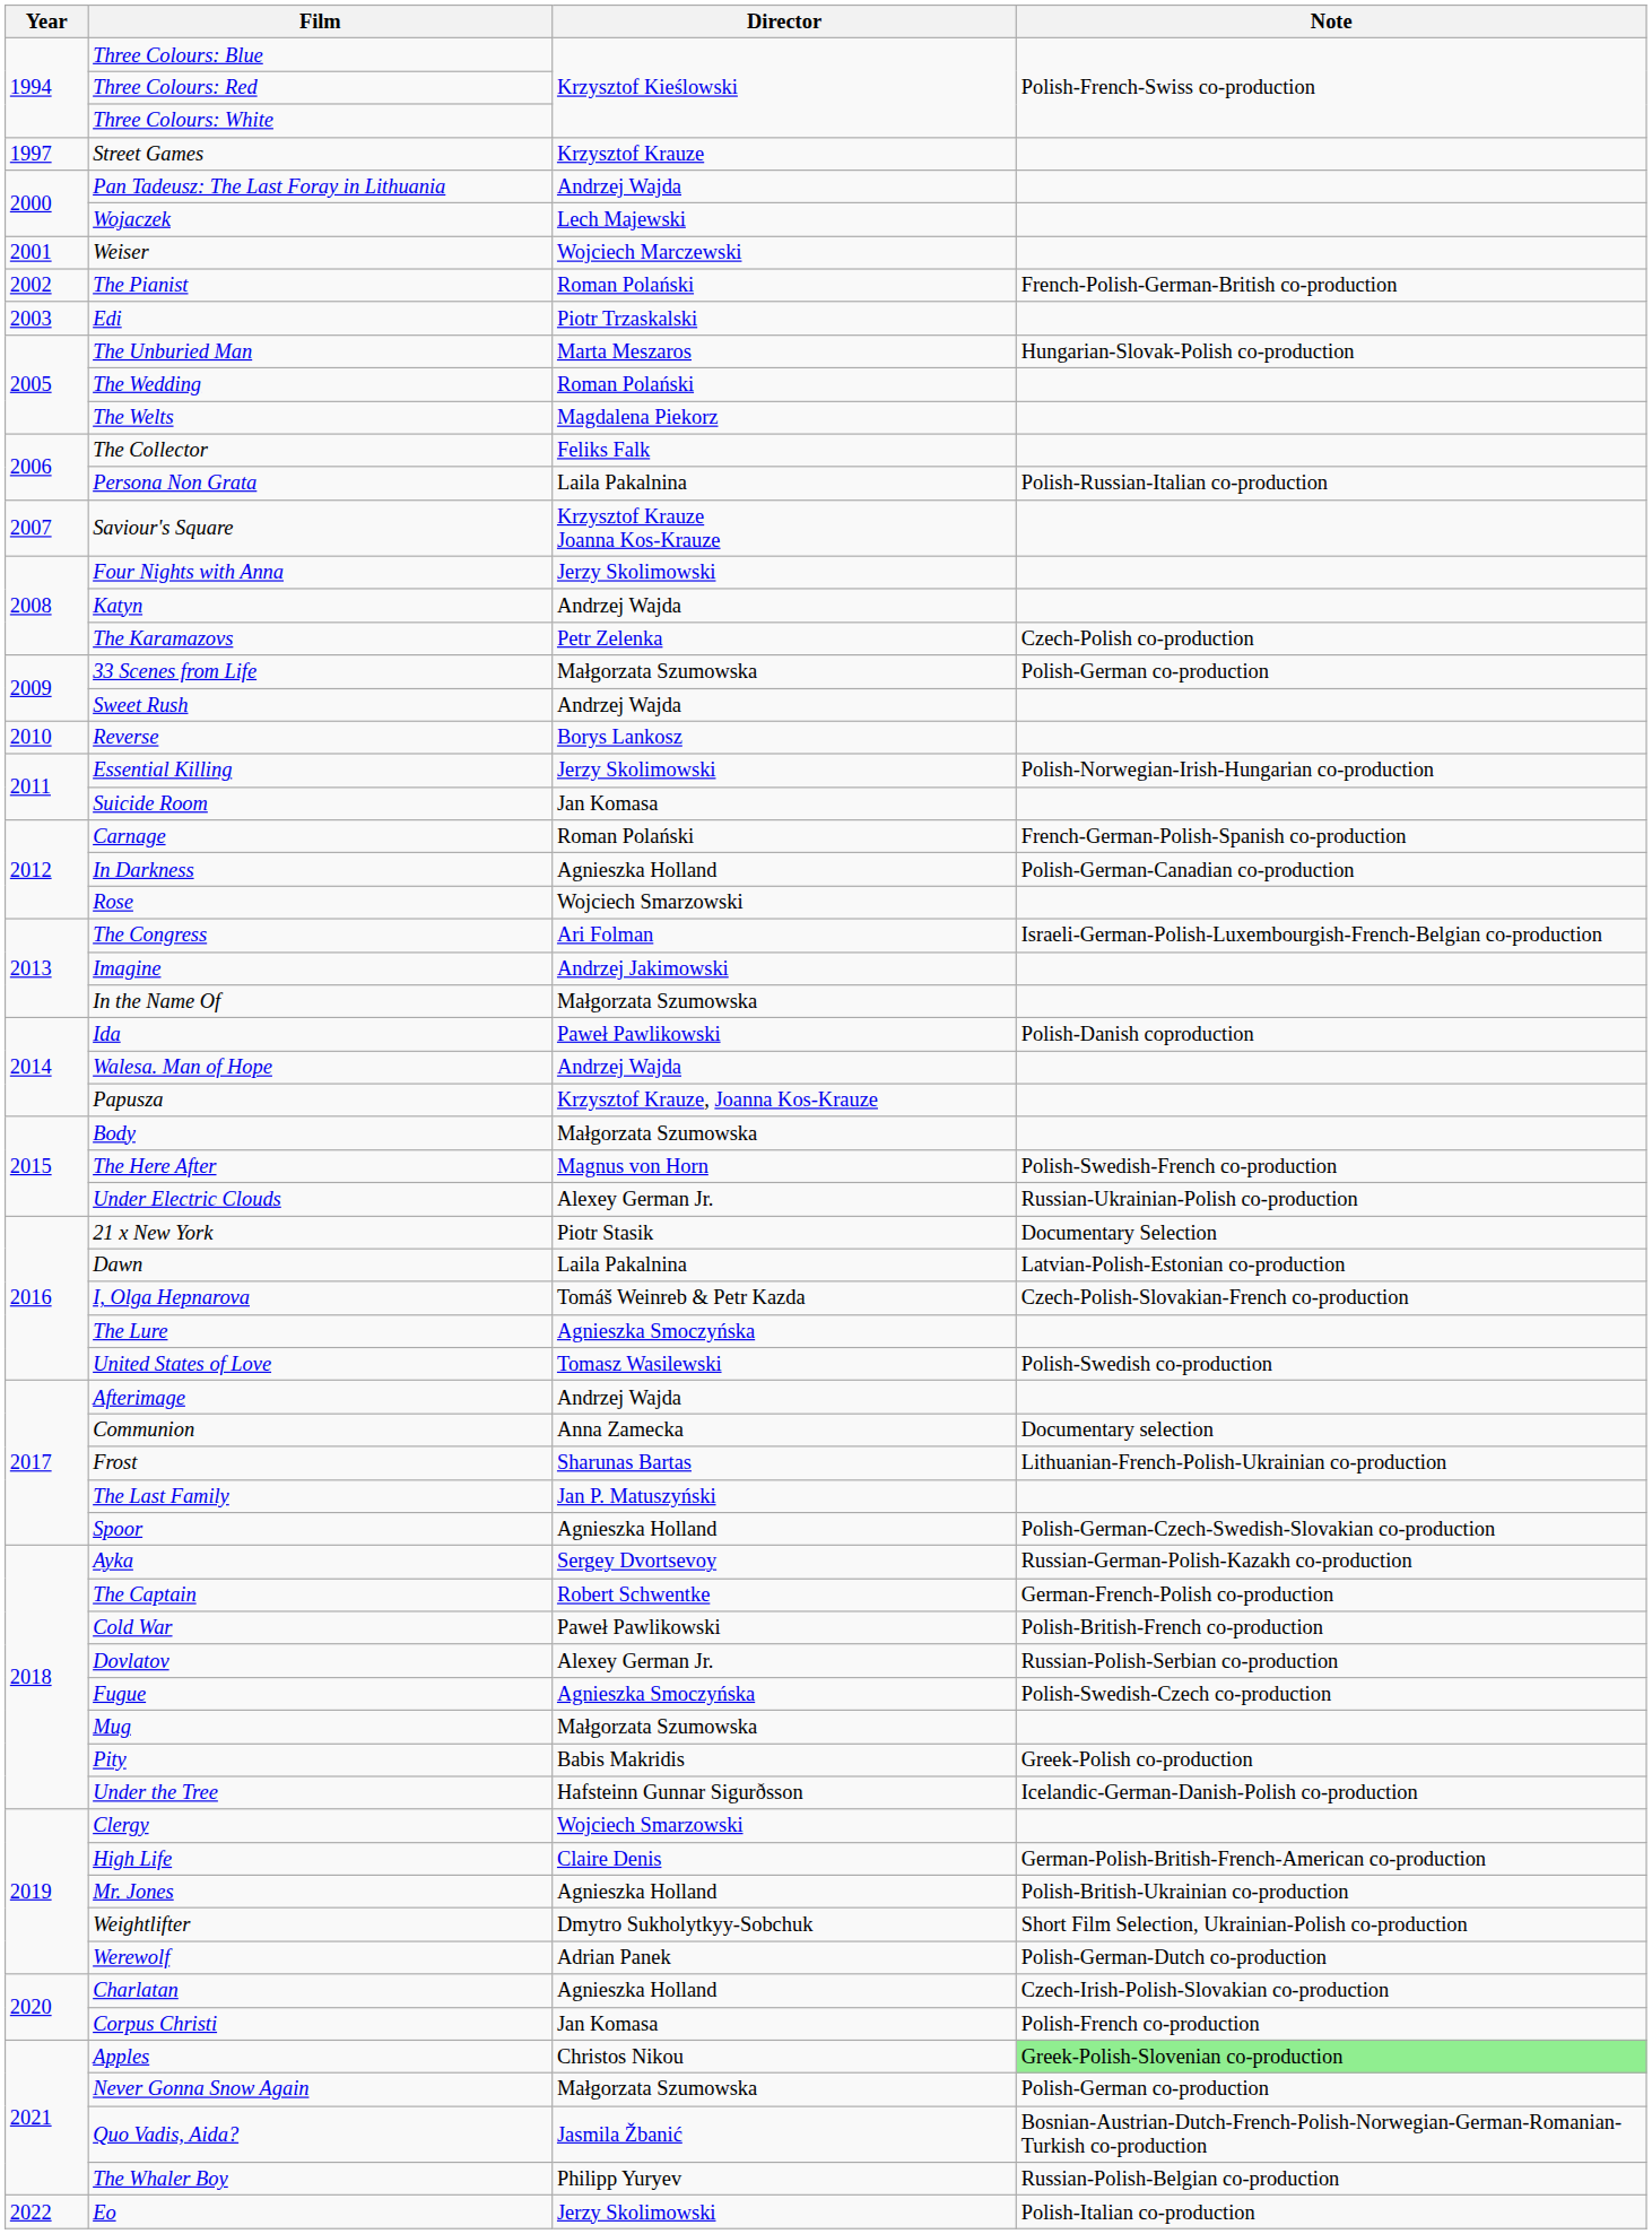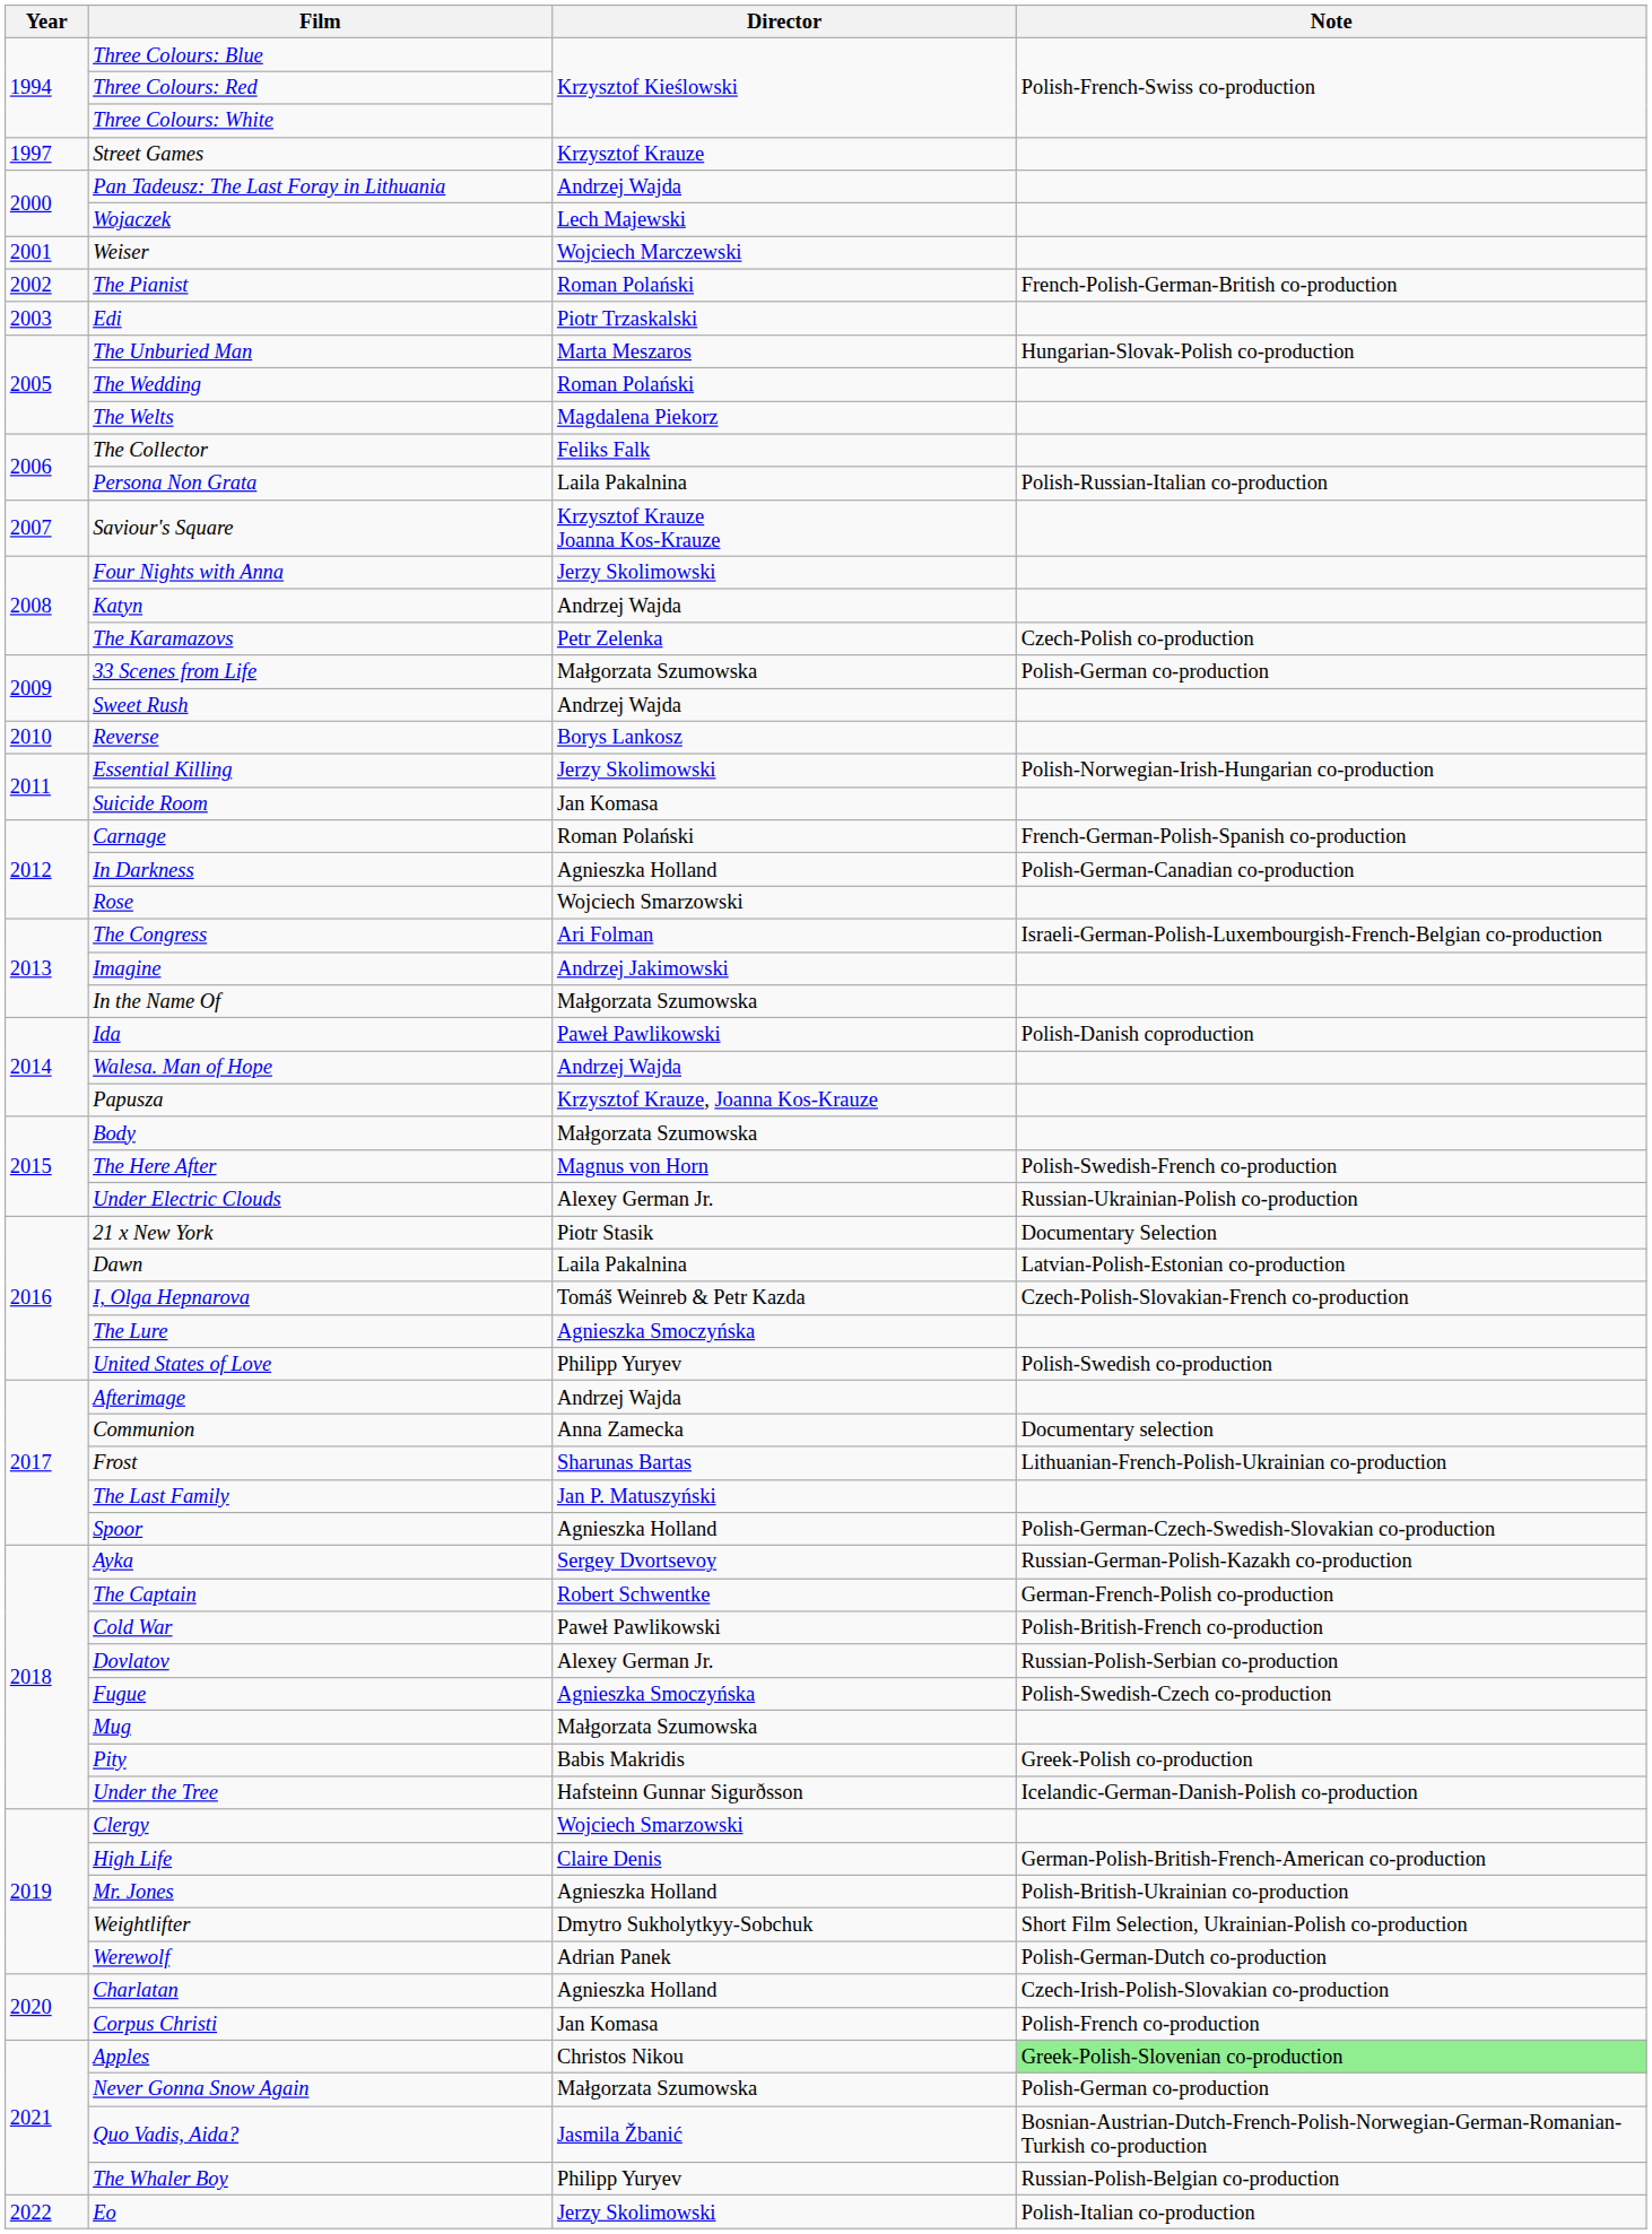 <table class="wikitable" width="100%" cellpadding="5">
 <tr>
 <th width="5%">Year</th>
 <th width="28%">Film</th>
 <th width="28%">Director</th>
 <th width="38%">Note</th>
 </tr>
 <tr>
 <td rowspan="3"><a href='#'>1994</a></td>
 <td><em><a href='#'>Three Colours: Blue</a></em></td>
 <td rowspan="3"><a href='#'>Krzysztof Kieślowski</a></td>
 <td rowspan="3">Polish-French-Swiss co-production</td>
 </tr>
 <tr>
 <td><em><a href='#'>Three Colours: Red</a></em></td>
 </tr>
 <tr>
 <td><em><a href='#'>Three Colours: White</a></em></td>
 </tr>
 <tr>
 <td><a href='#'>1997</a></td>
 <td><em>Street Games</em></td>
 <td><a href='#'>Krzysztof Krauze</a></td>
 <td></td>
 </tr>
 <tr>
 <td rowspan="2"><a href='#'>2000</a></td>
 <td><em><a href='#'>Pan Tadeusz: The Last Foray in Lithuania</a></em></td>
 <td><a href='#'>Andrzej Wajda</a></td>
 <td></td>
 </tr>
 <tr>
 <td><em><a href='#'>Wojaczek</a></em></td>
 <td><a href='#'>Lech Majewski</a></td>
 <td></td>
 </tr>
 <tr>
 <td><a href='#'>2001</a></td>
 <td><em>Weiser</em></td>
 <td><a href='#'>Wojciech Marczewski</a></td>
 <td></td>
 </tr>
 <tr>
 <td><a href='#'>2002</a></td>
 <td><em><a href='#'>The Pianist</a></em></td>
 <td><a href='#'>Roman Polański</a></td>
 <td>French-Polish-German-British co-production</td>
 </tr>
 <tr>
 <td><a href='#'>2003</a></td>
 <td><em><a href='#'>Edi</a></em></td>
 <td><a href='#'>Piotr Trzaskalski</a></td>
 <td></td>
 </tr>
 <tr>
 <td rowspan="3"><a href='#'>2005</a></td>
 <td><em><a href='#'>The Unburied Man</a></em></td>
 <td><a href='#'>Marta Meszaros</a></td>
 <td>Hungarian-Slovak-Polish co-production</td>
 </tr>
 <tr>
 <td><em><a href='#'>The Wedding</a></em></td>
 <td><a href='#'>Roman Polański</a></td>
 <td></td>
 </tr>
 <tr>
 <td><em><a href='#'>The Welts</a></em></td>
 <td><a href='#'>Magdalena Piekorz</a></td>
 <td></td>
 </tr>
 <tr>
 <td rowspan="2"><a href='#'>2006</a></td>
 <td><em>The Collector</em></td>
 <td><a href='#'>Feliks Falk</a></td>
 <td></td>
 </tr>
 <tr>
 <td><em><a href='#'>Persona Non Grata</a></em></td>
 <td>Laila Pakalnina</td>
 <td>Polish-Russian-Italian co-production</td>
 </tr>
 <tr>
 <td><a href='#'>2007</a></td>
 <td><em>Saviour's Square</em></td>
 <td><a href='#'>Krzysztof Krauze</a><br><a href='#'>Joanna Kos-Krauze</a></td>
 <td></td>
 </tr>
 <tr>
 <td rowspan="3"><a href='#'>2008</a></td>
 <td><em><a href='#'>Four Nights with Anna</a></em></td>
 <td><a href='#'>Jerzy Skolimowski</a></td>
 <td></td>
 </tr>
 <tr>
 <td><em><a href='#'>Katyn</a></em></td>
 <td>Andrzej Wajda</td>
 <td></td>
 </tr>
 <tr>
 <td><em><a href='#'>The Karamazovs</a></em></td>
 <td><a href='#'>Petr Zelenka</a></td>
 <td>Czech-Polish co-production</td>
 </tr>
 <tr>
 <td rowspan="2"><a href='#'>2009</a></td>
 <td><em><a href='#'>33 Scenes from Life</a></em></td>
 <td>Małgorzata Szumowska</td>
 <td>Polish-German co-production</td>
 </tr>
 <tr>
 <td><em><a href='#'>Sweet Rush</a></em></td>
 <td>Andrzej Wajda</td>
 <td></td>
 </tr>
 <tr>
 <td><a href='#'>2010</a></td>
 <td><em><a href='#'>Reverse</a></em></td>
 <td><a href='#'>Borys Lankosz</a></td>
 <td></td>
 </tr>
 <tr>
 <td rowspan="2"><a href='#'>2011</a></td>
 <td><em><a href='#'>Essential Killing</a></em></td>
 <td><a href='#'>Jerzy Skolimowski</a></td>
 <td>Polish-Norwegian-Irish-Hungarian co-production</td>
 </tr>
 <tr>
 <td><em><a href='#'>Suicide Room</a></em></td>
 <td>Jan Komasa</td>
 <td></td>
 </tr>
 <tr>
 <td rowspan="3"><a href='#'>2012</a></td>
 <td><em><a href='#'>Carnage</a></em></td>
 <td>Roman Polański</td>
 <td>French-German-Polish-Spanish co-production</td>
 </tr>
 <tr>
 <td><em><a href='#'>In Darkness</a></em></td>
 <td>Agnieszka Holland</td>
 <td>Polish-German-Canadian co-production</td>
 </tr>
 <tr>
 <td><em><a href='#'>Rose</a></em></td>
 <td>Wojciech Smarzowski</td>
 <td></td>
 </tr>
 <tr>
 <td rowspan="3"><a href='#'>2013</a></td>
 <td><em><a href='#'>The Congress</a></em></td>
 <td><a href='#'>Ari Folman</a></td>
 <td>Israeli-German-Polish-Luxembourgish-French-Belgian co-production</td>
 </tr>
 <tr>
 <td><em><a href='#'>Imagine</a></em></td>
 <td><a href='#'>Andrzej Jakimowski</a></td>
 <td></td>
 </tr>
 <tr>
 <td><em>In the Name Of</em></td>
 <td>Małgorzata Szumowska</td>
 <td></td>
 </tr>
 <tr>
 <td rowspan="3"><a href='#'>2014</a></td>
 <td><em><a href='#'>Ida</a></em></td>
 <td><a href='#'>Paweł Pawlikowski</a></td>
 <td>Polish-Danish coproduction</td>
 </tr>
 <tr>
 <td><em><a href='#'>Walesa. Man of Hope</a></em></td>
 <td><a href='#'>Andrzej Wajda</a></td>
 <td></td>
 </tr>
 <tr>
 <td><em>Papusza</em></td>
 <td><a href='#'>Krzysztof Krauze</a>, <a href='#'>Joanna Kos-Krauze</a></td>
 <td></td>
 </tr>
 <tr>
 <td rowspan="3"><a href='#'>2015</a></td>
 <td><em><a href='#'>Body</a></em></td>
 <td>Małgorzata Szumowska</td>
 <td></td>
 </tr>
 <tr>
 <td><em><a href='#'>The Here After</a></em></td>
 <td><a href='#'>Magnus von Horn</a></td>
 <td>Polish-Swedish-French co-production</td>
 </tr>
 <tr>
 <td><em><a href='#'>Under Electric Clouds</a></em></td>
 <td>Alexey German Jr.</td>
 <td>Russian-Ukrainian-Polish co-production</td>
 </tr>
 <tr>
 <td rowspan="5"><a href='#'>2016</a></td>
 <td><em>21 x New York</em></td>
 <td>Piotr Stasik</td>
 <td>Documentary Selection</td>
 </tr>
 <tr>
 <td><em>Dawn</em></td>
 <td>Laila Pakalnina</td>
 <td>Latvian-Polish-Estonian co-production</td>
 </tr>
 <tr>
 <td><em><a href='#'>I, Olga Hepnarova</a></em></td>
 <td>Tomáš Weinreb & Petr Kazda</td>
 <td>Czech-Polish-Slovakian-French co-production</td>
 </tr>
 <tr>
 <td><em><a href='#'>The Lure</a></em></td>
 <td><a href='#'>Agnieszka Smoczyńska</a></td>
 <td></td>
 </tr>
 <tr>
 <td><em><a href='#'>United States of Love</a></em></td>
-<td><a href='#'>Tomasz Wasilewski</a></td>
+<td>Philipp Yuryev</td>
 <td>Polish-Swedish co-production</td>
 </tr>
 <tr>
 <td rowspan="5"><a href='#'>2017</a></td>
 <td><em><a href='#'>Afterimage</a></em></td>
 <td>Andrzej Wajda</td>
 <td></td>
 </tr>
 <tr>
 <td><em>Communion</em></td>
 <td>Anna Zamecka</td>
 <td>Documentary selection</td>
 </tr>
 <tr>
 <td><em>Frost</em></td>
 <td><a href='#'>Sharunas Bartas</a></td>
 <td>Lithuanian-French-Polish-Ukrainian co-production</td>
 </tr>
 <tr>
 <td><em><a href='#'>The Last Family</a></em></td>
 <td><a href='#'>Jan P. Matuszyński</a></td>
 <td></td>
 </tr>
 <tr>
 <td><em><a href='#'>Spoor</a></em></td>
 <td>Agnieszka Holland</td>
 <td>Polish-German-Czech-Swedish-Slovakian co-production</td>
 </tr>
 <tr>
 <td rowspan="8"><a href='#'>2018</a></td>
 <td><em><a href='#'>Ayka</a></em></td>
 <td><a href='#'>Sergey Dvortsevoy</a></td>
 <td>Russian-German-Polish-Kazakh co-production</td>
 </tr>
 <tr>
 <td><em><a href='#'>The Captain</a></em></td>
 <td><a href='#'>Robert Schwentke</a></td>
 <td>German-French-Polish co-production</td>
 </tr>
 <tr>
 <td><em><a href='#'>Cold War</a></em></td>
 <td>Paweł Pawlikowski</td>
 <td>Polish-British-French co-production</td>
 </tr>
 <tr>
 <td><em><a href='#'>Dovlatov</a></em></td>
 <td>Alexey German Jr.</td>
 <td>Russian-Polish-Serbian co-production</td>
 </tr>
 <tr>
 <td><em><a href='#'>Fugue</a></em></td>
 <td><a href='#'>Agnieszka Smoczyńska</a></td>
 <td>Polish-Swedish-Czech co-production</td>
 </tr>
 <tr>
 <td><em><a href='#'>Mug</a></em></td>
 <td>Małgorzata Szumowska</td>
 <td></td>
 </tr>
 <tr>
 <td><em><a href='#'>Pity</a></em></td>
 <td>Babis Makridis</td>
 <td>Greek-Polish co-production</td>
 </tr>
 <tr>
 <td><em><a href='#'>Under the Tree</a></em></td>
 <td>Hafsteinn Gunnar Sigurðsson</td>
 <td>Icelandic-German-Danish-Polish co-production</td>
 </tr>
 <tr>
 <td rowspan="5"><a href='#'>2019</a></td>
 <td><em><a href='#'>Clergy</a></em></td>
 <td><a href='#'>Wojciech Smarzowski</a></td>
 <td></td>
 </tr>
 <tr>
 <td><em><a href='#'>High Life</a></em></td>
 <td><a href='#'>Claire Denis</a></td>
 <td>German-Polish-British-French-American co-production</td>
 </tr>
 <tr>
 <td><em><a href='#'>Mr. Jones</a></em></td>
 <td>Agnieszka Holland</td>
 <td>Polish-British-Ukrainian co-production</td>
 </tr>
 <tr>
 <td><em>Weightlifter</em></td>
 <td>Dmytro Sukholytkyy-Sobchuk</td>
 <td>Short Film Selection, Ukrainian-Polish co-production</td>
 </tr>
 <tr>
 <td><em><a href='#'>Werewolf</a></em></td>
 <td>Adrian Panek</td>
 <td>Polish-German-Dutch co-production</td>
 </tr>
 <tr>
 <td rowspan="2"><a href='#'>2020</a></td>
 <td><em><a href='#'>Charlatan</a></em></td>
 <td>Agnieszka Holland</td>
 <td>Czech-Irish-Polish-Slovakian co-production</td>
 </tr>
 <tr>
 <td><a href='#'><em>Corpus Christi</em></a></td>
 <td>Jan Komasa</td>
 <td>Polish-French co-production</td>
 </tr>
 <tr>
 <td rowspan="4"><a href='#'>2021</a></td>
 <td><em><a href='#'>Apples</a></em></td>
 <td>Christos Nikou</td>
 <td style="background: lightgreen;">Greek-Polish-Slovenian co-production</td>
 </tr>
 <tr>
 <td><em><a href='#'>Never Gonna Snow Again</a></em></td>
 <td>Małgorzata Szumowska</td>
 <td>Polish-German co-production</td>
 </tr>
 <tr>
 <td><em><a href='#'>Quo Vadis, Aida?</a></em></td>
 <td><a href='#'>Jasmila Žbanić</a></td>
 <td>Bosnian-Austrian-Dutch-French-Polish-Norwegian-German-Romanian-Turkish co-production</td>
 </tr>
 <tr>
 <td><em><a href='#'>The Whaler Boy</a></em></td>
 <td>Philipp Yuryev</td>
 <td>Russian-Polish-Belgian co-production</td>
 </tr>
 <tr>
 <td><a href='#'>2022</a></td>
 <td><em><a href='#'>Eo</a></em></td>
 <td><a href='#'>Jerzy Skolimowski</a></td>
 <td>Polish-Italian co-production</td>
 </tr>
 </table>
